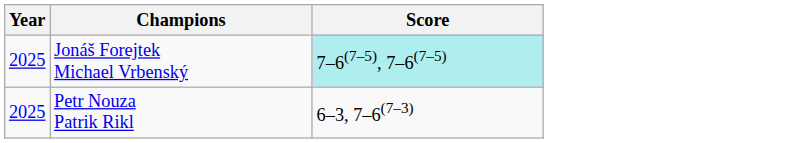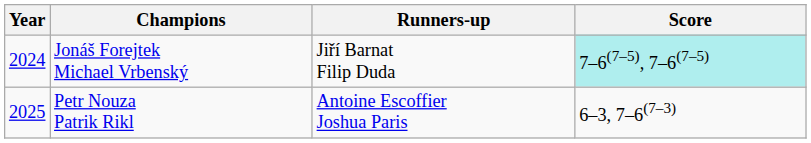 <table class="wikitable" style="font-size:90%">
 <tr>
 <th>Year</th>
 <th width="200">Champions</th>
+<th width="200">Runners-up</th>
 <th width="175">Score</th>
 </tr>
 <tr>
-<td><a href='#'>2025</a></td>
+<td><a href='#'>2024</a></td>
 <td> <a href='#'>Jonáš Forejtek</a><br> <a href='#'>Michael Vrbenský</a></td>
+<td> Jiří Barnat<br> Filip Duda</td>
 <td style="background: paleturquoise;">7–6<sup>(7–5)</sup>, 7–6<sup>(7–5)</sup></td>
 </tr>
 <tr>
 <td><a href='#'>2025</a></td>
 <td> <a href='#'>Petr Nouza</a><br> <a href='#'>Patrik Rikl</a></td>
+<td> <a href='#'>Antoine Escoffier</a><br> <a href='#'>Joshua Paris</a></td>
 <td>6–3, 7–6<sup>(7–3)</sup></td>
 </tr>
 </table>
